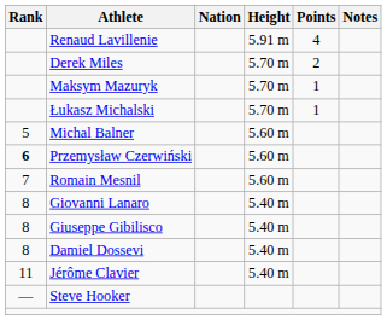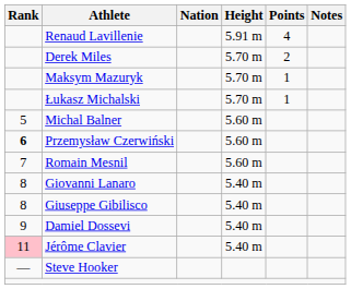 <table class="wikitable mw-datatable sortable" style="text-align:center;">
 <tr>
 <th>Rank</th>
 <th>Athlete</th>
 <th>Nation</th>
 <th>Height</th>
 <th>Points</th>
 <th>Notes</th>
 </tr>
 <tr>
 <td></td>
 <td align=left><a href='#'>Renaud Lavillenie</a></td>
 <td align=left></td>
 <td>5.91 m</td>
 <td>4</td>
 <td></td>
 </tr>
 <tr>
 <td></td>
 <td align=left><a href='#'>Derek Miles</a></td>
 <td align=left></td>
 <td>5.70 m</td>
 <td>2</td>
 <td></td>
 </tr>
 <tr>
 <td></td>
 <td align=left><a href='#'>Maksym Mazuryk</a></td>
 <td align=left></td>
 <td>5.70 m</td>
 <td>1</td>
 <td></td>
 </tr>
 <tr>
 <td></td>
 <td align=left><a href='#'>Łukasz Michalski</a></td>
 <td align=left></td>
 <td>5.70 m</td>
 <td>1</td>
 <td></td>
 </tr>
 <tr>
 <td>5</td>
 <td align=left><a href='#'>Michal Balner</a></td>
 <td align=left></td>
 <td>5.60 m</td>
 <td></td>
 <td></td>
 </tr>
 <tr>
 <td><strong>6</strong></td>
 <td align=left><a href='#'>Przemysław Czerwiński</a></td>
 <td align=left></td>
 <td>5.60 m</td>
 <td></td>
 <td></td>
 </tr>
 <tr>
 <td>7</td>
 <td align=left><a href='#'>Romain Mesnil</a></td>
 <td align=left></td>
 <td>5.60 m</td>
 <td></td>
 <td></td>
 </tr>
 <tr>
 <td>8</td>
 <td align=left><a href='#'>Giovanni Lanaro</a></td>
 <td align=left></td>
 <td>5.40 m</td>
 <td></td>
 <td></td>
 </tr>
 <tr>
 <td>8</td>
 <td align=left><a href='#'>Giuseppe Gibilisco</a></td>
 <td align=left></td>
 <td>5.40 m</td>
 <td></td>
 <td></td>
 </tr>
 <tr>
-<td>8</td>
+<td>9</td>
 <td align=left><a href='#'>Damiel Dossevi</a></td>
 <td align=left></td>
 <td>5.40 m</td>
 <td></td>
 <td></td>
 </tr>
 <tr>
-<td>11</td>
+<td style="background: pink;">11</td>
 <td align=left><a href='#'>Jérôme Clavier</a></td>
 <td align=left></td>
 <td>5.40 m</td>
 <td></td>
 <td></td>
 </tr>
 <tr>
 <td>—</td>
 <td align=left><a href='#'>Steve Hooker</a></td>
 <td align=left></td>
 <td></td>
 <td></td>
 <td></td>
 </tr>
 <tr class="sortbottom">
 <td colspan=6></td>
 </tr>
 </table>
